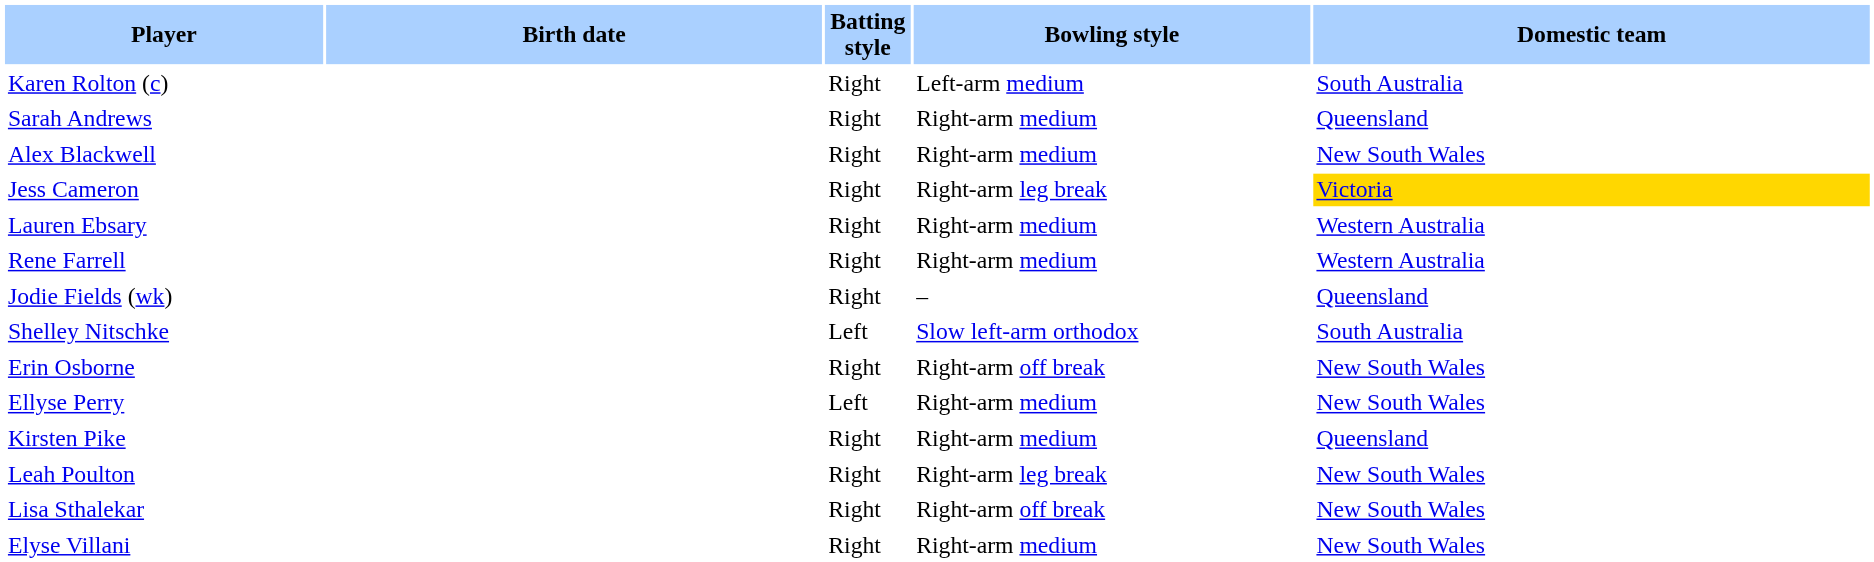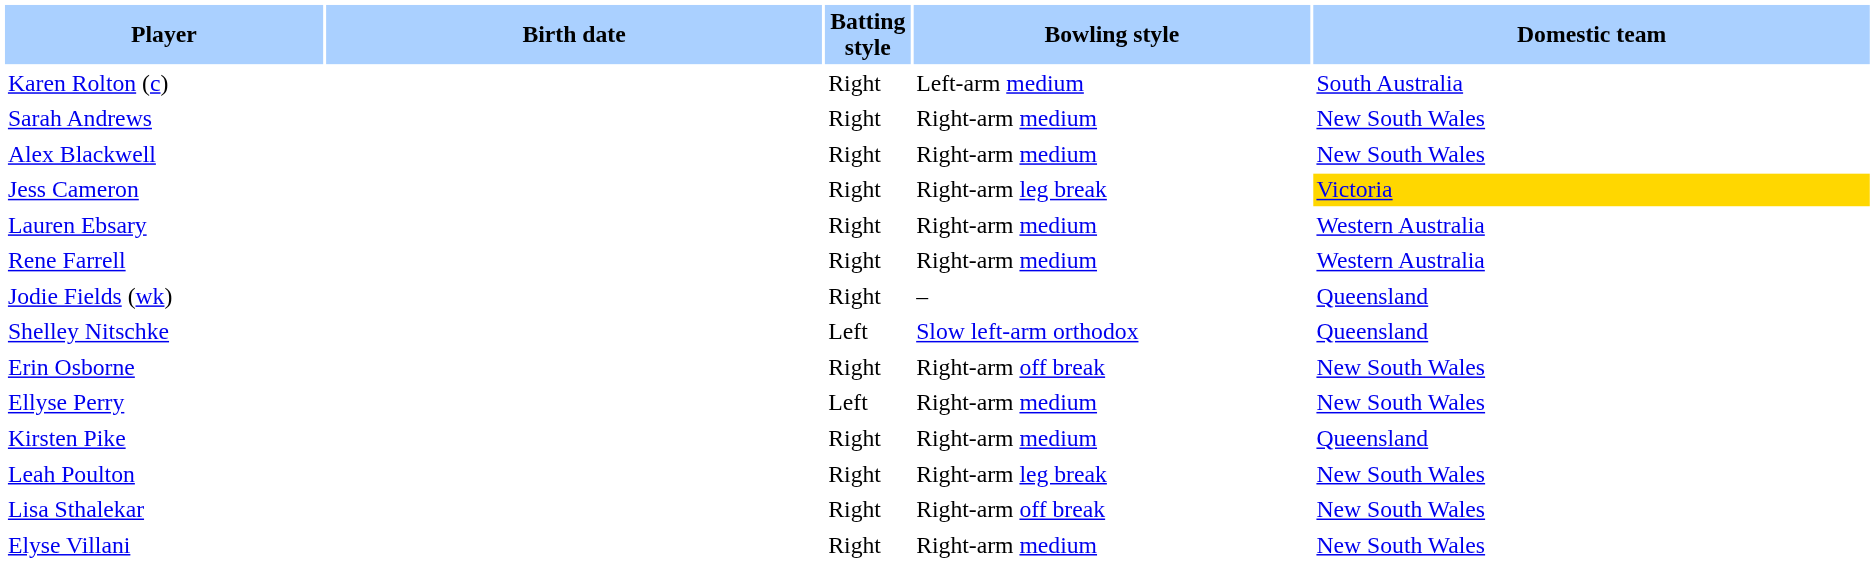 <table class="sortable" style="width:100%;" border="0" cellspacing="2" cellpadding="2">
 <tr style="background:#aad0ff;">
 <th width=16%>Player</th>
 <th width=25%>Birth date</th>
 <th width=3%>Batting style</th>
 <th width=20%>Bowling style</th>
 <th width=28%>Domestic team</th>
 </tr>
 <tr>
 <td><a href='#'>Karen Rolton</a> (<a href='#'>c</a>)</td>
 <td></td>
 <td>Right</td>
 <td>Left-arm <a href='#'>medium</a></td>
 <td><a href='#'>South Australia</a></td>
 </tr>
 <tr>
 <td><a href='#'>Sarah Andrews</a></td>
 <td></td>
 <td>Right</td>
 <td>Right-arm <a href='#'>medium</a></td>
-<td><a href='#'>Queensland</a></td>
+<td><a href='#'>New South Wales</a></td>
 </tr>
 <tr>
 <td><a href='#'>Alex Blackwell</a></td>
 <td></td>
 <td>Right</td>
 <td>Right-arm <a href='#'>medium</a></td>
 <td><a href='#'>New South Wales</a></td>
 </tr>
 <tr>
 <td><a href='#'>Jess Cameron</a></td>
 <td></td>
 <td>Right</td>
 <td>Right-arm <a href='#'>leg break</a></td>
 <td style="background: gold;"><a href='#'>Victoria</a></td>
 </tr>
 <tr>
 <td><a href='#'>Lauren Ebsary</a></td>
 <td></td>
 <td>Right</td>
 <td>Right-arm <a href='#'>medium</a></td>
 <td><a href='#'>Western Australia</a></td>
 </tr>
 <tr>
 <td><a href='#'>Rene Farrell</a></td>
 <td></td>
 <td>Right</td>
 <td>Right-arm <a href='#'>medium</a></td>
 <td><a href='#'>Western Australia</a></td>
 </tr>
 <tr>
 <td><a href='#'>Jodie Fields</a> (<a href='#'>wk</a>)</td>
 <td></td>
 <td>Right</td>
 <td>–</td>
 <td><a href='#'>Queensland</a></td>
 </tr>
 <tr>
 <td><a href='#'>Shelley Nitschke</a></td>
 <td></td>
 <td>Left</td>
 <td><a href='#'>Slow left-arm orthodox</a></td>
-<td><a href='#'>South Australia</a></td>
+<td><a href='#'>Queensland</a></td>
 </tr>
 <tr>
 <td><a href='#'>Erin Osborne</a></td>
 <td></td>
 <td>Right</td>
 <td>Right-arm <a href='#'>off break</a></td>
 <td><a href='#'>New South Wales</a></td>
 </tr>
 <tr>
 <td><a href='#'>Ellyse Perry</a></td>
 <td></td>
 <td>Left</td>
 <td>Right-arm <a href='#'>medium</a></td>
 <td><a href='#'>New South Wales</a></td>
 </tr>
 <tr>
 <td><a href='#'>Kirsten Pike</a></td>
 <td></td>
 <td>Right</td>
 <td>Right-arm <a href='#'>medium</a></td>
 <td><a href='#'>Queensland</a></td>
 </tr>
 <tr>
 <td><a href='#'>Leah Poulton</a></td>
 <td></td>
 <td>Right</td>
 <td>Right-arm <a href='#'>leg break</a></td>
 <td><a href='#'>New South Wales</a></td>
 </tr>
 <tr>
 <td><a href='#'>Lisa Sthalekar</a></td>
 <td></td>
 <td>Right</td>
 <td>Right-arm <a href='#'>off break</a></td>
 <td><a href='#'>New South Wales</a></td>
 </tr>
 <tr>
 <td><a href='#'>Elyse Villani</a></td>
 <td></td>
 <td>Right</td>
 <td>Right-arm <a href='#'>medium</a></td>
 <td><a href='#'>New South Wales</a></td>
 </tr>
 </table>
